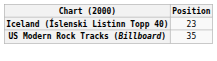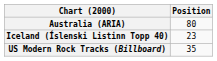 <table class="wikitable sortable plainrowheaders" style="text-align:center">
 <tr>
 <th scope="col">Chart (2000)</th>
 <th scope="col">Position</th>
+</tr>
+<tr>
+<th scope="row">Australia (ARIA)</th>
+<td>80</td>
 </tr>
 <tr>
 <th scope="row">Iceland (Íslenski Listinn Topp 40)</th>
 <td>23</td>
 </tr>
 <tr>
 <th scope="row">US Modern Rock Tracks (<em>Billboard</em>)</th>
 <td>35</td>
 </tr>
 </table>
